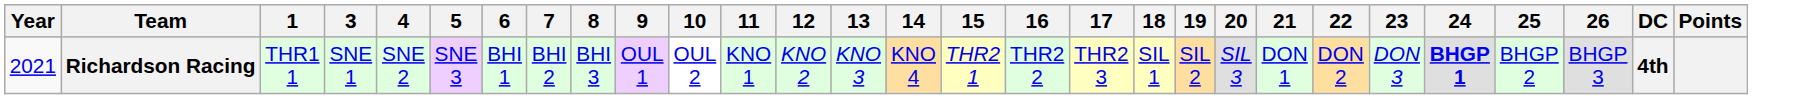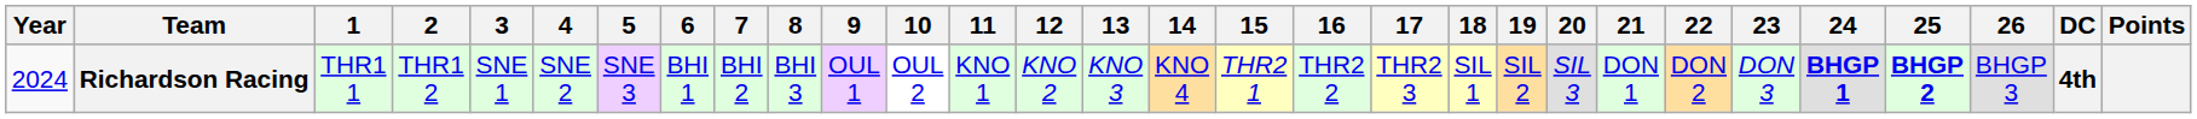 <table class="wikitable" style="text-align:center; font-size:85%">
 <tr>
 <th>Year</th>
 <th>Team</th>
 <th>1</th>
+<th>2</th>
 <th>3</th>
 <th>4</th>
 <th>5</th>
 <th>6</th>
 <th>7</th>
 <th>8</th>
 <th>9</th>
 <th>10</th>
 <th>11</th>
 <th>12</th>
 <th>13</th>
 <th>14</th>
 <th>15</th>
 <th>16</th>
 <th>17</th>
 <th>18</th>
 <th>19</th>
 <th>20</th>
 <th>21</th>
 <th>22</th>
 <th>23</th>
 <th>24</th>
 <th>25</th>
 <th>26</th>
 <th>DC</th>
 <th>Points</th>
 </tr>
 <tr>
-<td><a href='#'>2021</a></td>
+<td><a href='#'>2024</a></td>
 <th nowrap>Richardson Racing</th>
 <td style="background:#DFFFDF;"><a href='#'>THR1<br>1</a><br></td>
+<td style="background:#DFFFDF;"><a href='#'>THR1<br>2</a><br></td>
 <td style="background:#DFFFDF;"><a href='#'>SNE<br>1</a><br></td>
 <td style="background:#DFFFDF;"><a href='#'>SNE<br>2</a><br></td>
 <td style="background:#EFCFFF;"><a href='#'>SNE<br>3</a><br></td>
 <td style="background:#DFFFDF;"><a href='#'>BHI<br>1</a><br></td>
 <td style="background:#DFFFDF;"><a href='#'>BHI<br>2</a><br></td>
 <td style="background:#DFFFDF;"><a href='#'>BHI<br>3</a><br></td>
 <td style="background:#EFCFFF;"><a href='#'>OUL<br>1</a><br></td>
 <td style="background:#FFFFFF;"><a href='#'>OUL<br>2</a><br></td>
 <td style="background:#DFFFDF;"><a href='#'>KNO<br>1</a><br></td>
 <td style="background:#DFFFDF;"><em><a href='#'>KNO<br>2</a></em><br></td>
 <td style="background:#DFFFDF;"><em><a href='#'>KNO<br>3</a></em><br></td>
 <td style="background:#FFDF9F;"><a href='#'>KNO<br>4</a><br></td>
 <td style="background:#FFFFBF;"><em><a href='#'>THR2<br>1</a></em><br></td>
 <td style="background:#DFFFDF;"><a href='#'>THR2<br>2</a><br></td>
 <td style="background:#FFFFBF;"><a href='#'>THR2<br>3</a><br></td>
 <td style="background:#FFFFBF;"><a href='#'>SIL<br>1</a><br></td>
 <td style="background:#FFDF9F;"><a href='#'>SIL<br>2</a><br></td>
 <td style="background:#DFDFDF;"><em><a href='#'>SIL<br>3</a></em><br></td>
 <td style="background:#DFFFDF;"><a href='#'>DON<br>1</a><br></td>
 <td style="background:#FFDF9F;"><a href='#'>DON<br>2</a><br></td>
 <td style="background:#DFFFDF;"><em><a href='#'>DON<br>3</a></em><br></td>
 <td style="background:#DFDFDF;"><strong><a href='#'>BHGP<br>1</a><br></strong></td>
-<td style="background:#DFFFDF;"><a href='#'>BHGP<br>2</a><br></td>
+<td style="background:#DFFFDF;"><strong><a href='#'>BHGP<br>2</a><br></strong></td>
 <td style="background:#DFDFDF;"><a href='#'>BHGP<br>3</a><br></td>
 <th>4th</th>
 <th></th>
 </tr>
 </table>
